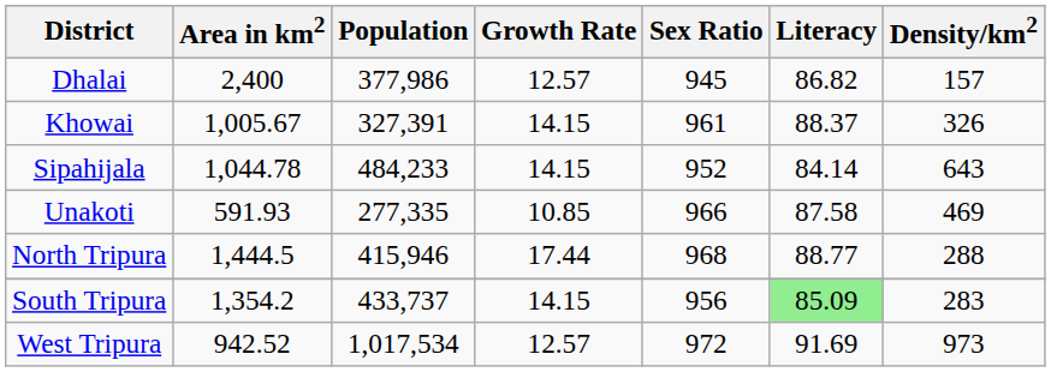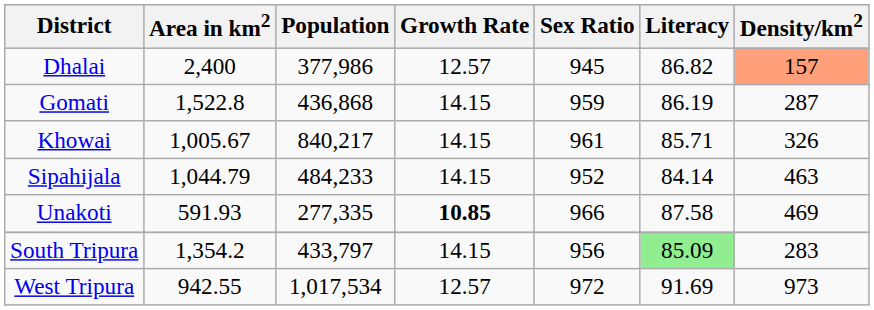 <table class="wikitable sortable">
 <tr style="background:#ccc; text-align:center;">
 <th>District</th>
 <th>Area in km<sup>2</sup></th>
 <th>Population</th>
 <th>Growth Rate</th>
 <th>Sex Ratio</th>
 <th>Literacy</th>
 <th>Density/km<sup>2</sup></th>
 </tr>
 <tr style="vertical-align: middle; text-align: center;">
 <td><a href='#'>Dhalai</a></td>
 <td>2,400</td>
 <td>377,986</td>
 <td>12.57</td>
 <td>945</td>
 <td>86.82</td>
-<td>157</td>
+<td style="background: lightsalmon;">157</td>
+</tr>
+<tr style="vertical-align: middle; text-align: center;">
+<td><a href='#'>Gomati</a></td>
+<td>1,522.8</td>
+<td>436,868</td>
+<td>14.15</td>
+<td>959</td>
+<td>86.19</td>
+<td>287</td>
 </tr>
 <tr style="vertical-align: middle; text-align: center;">
 <td><a href='#'>Khowai</a></td>
 <td>1,005.67</td>
-<td>327,391</td>
+<td>840,217</td>
 <td>14.15</td>
 <td>961</td>
-<td>88.37</td>
+<td>85.71</td>
 <td>326</td>
 </tr>
 <tr style="vertical-align: middle; text-align: center;">
 <td><a href='#'>Sipahijala</a></td>
-<td>1,044.78</td>
+<td>1,044.79</td>
 <td>484,233</td>
 <td>14.15</td>
 <td>952</td>
 <td>84.14</td>
-<td>643</td>
+<td>463</td>
 </tr>
 <tr style="vertical-align: middle; text-align: center;">
 <td><a href='#'>Unakoti</a></td>
 <td>591.93</td>
 <td>277,335</td>
-<td>10.85</td>
+<td><strong>10.85</strong></td>
 <td>966</td>
 <td>87.58</td>
 <td>469</td>
-</tr>
-<tr style="vertical-align: middle; text-align: center;">
-<td><a href='#'>North Tripura</a></td>
-<td>1,444.5</td>
-<td>415,946</td>
-<td>17.44</td>
-<td>968</td>
-<td>88.77</td>
-<td>288</td>
 </tr>
 <tr style="vertical-align: middle; text-align: center;">
 </tr>
 <tr style="vertical-align: middle; text-align: center;">
 <td><a href='#'>South Tripura</a></td>
 <td>1,354.2</td>
-<td>433,737</td>
+<td>433,797</td>
 <td>14.15</td>
 <td>956</td>
 <td style="background: lightgreen;">85.09</td>
 <td>283</td>
 </tr>
 <tr style="vertical-align: middle; text-align: center;">
 <td><a href='#'>West Tripura</a></td>
-<td>942.52</td>
+<td>942.55</td>
 <td>1,017,534</td>
 <td>12.57</td>
 <td>972</td>
 <td>91.69</td>
 <td>973</td>
 </tr>
 </table>
